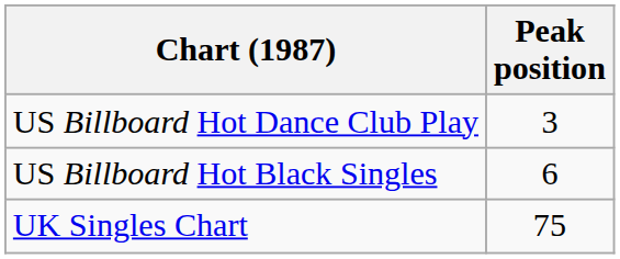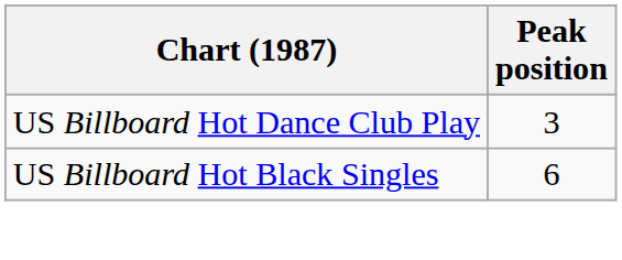 <table class="wikitable sortable">
 <tr>
 <th>Chart (1987)</th>
 <th>Peak<br>position</th>
 </tr>
 <tr>
 <td>US <em>Billboard</em> <a href='#'>Hot Dance Club Play</a></td>
 <td style="text-align:center;">3</td>
 </tr>
 <tr>
 <td>US <em>Billboard</em> <a href='#'>Hot Black Singles</a></td>
 <td align="center">6</td>
 </tr>
-<tr>
-<td><a href='#'>UK Singles Chart</a></td>
-<td align="center">75</td>
-</tr>
 </table>
